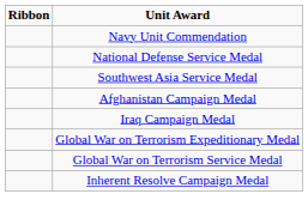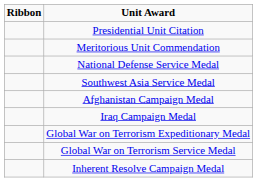 <table class="wikitable" style="text-align:center">
 <tr>
 <td><strong>Ribbon</strong></td>
 <td><strong>Unit Award </strong></td>
 </tr>
 <tr>
 <td></td>
-<td><a href='#'>Navy Unit Commendation</a></td>
+<td><a href='#'>Presidential Unit Citation</a></td>
+</tr>
+<tr>
+<td></td>
+<td><a href='#'>Meritorious Unit Commendation</a></td>
 </tr>
 <tr>
 <td></td>
 <td><a href='#'>National Defense Service Medal</a></td>
 </tr>
 <tr>
 <td></td>
 <td><a href='#'>Southwest Asia Service Medal</a></td>
 </tr>
 <tr>
 <td></td>
 <td><a href='#'>Afghanistan Campaign Medal</a></td>
 </tr>
 <tr>
 <td></td>
 <td><a href='#'>Iraq Campaign Medal</a></td>
 </tr>
 <tr>
 <td></td>
 <td><a href='#'>Global War on Terrorism Expeditionary Medal</a></td>
 </tr>
 <tr>
 <td></td>
 <td><a href='#'>Global War on Terrorism Service Medal</a></td>
 </tr>
 <tr>
 <td></td>
 <td><a href='#'>Inherent Resolve Campaign Medal</a></td>
 </tr>
 </table>
